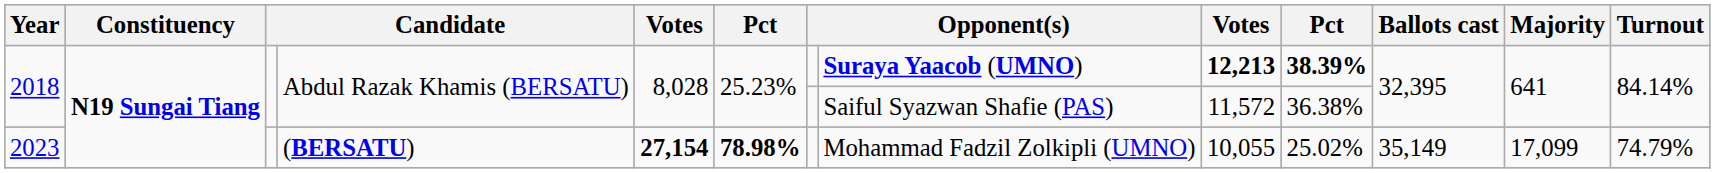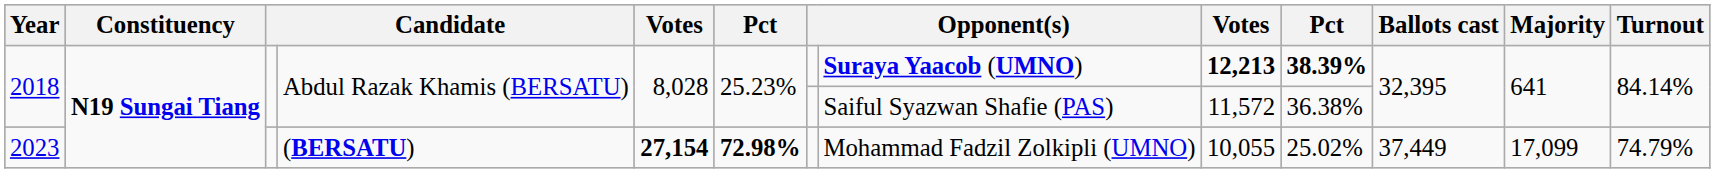 <table class="wikitable" style="margin:0.5em ; font-size:95%">
 <tr>
 <th>Year</th>
 <th>Constituency</th>
 <th colspan=2>Candidate</th>
 <th>Votes</th>
 <th>Pct</th>
 <th colspan=2>Opponent(s)</th>
 <th>Votes</th>
 <th>Pct</th>
 <th>Ballots cast</th>
 <th>Majority</th>
 <th>Turnout</th>
 </tr>
 <tr>
 <td rowspan=2><a href='#'>2018</a></td>
 <td rowspan=3><strong>N19 <a href='#'>Sungai Tiang</a></strong></td>
 <td rowspan=2 ></td>
 <td rowspan=2>Abdul Razak Khamis (<a href='#'>BERSATU</a>)</td>
 <td rowspan=2 align=right>8,028</td>
 <td rowspan=2>25.23%</td>
 <td></td>
 <td><strong><a href='#'>Suraya Yaacob</a></strong> (<a href='#'><strong>UMNO</strong></a>)</td>
 <td align=right><strong>12,213</strong></td>
 <td><strong>38.39%</strong></td>
 <td rowspan=2>32,395</td>
 <td rowspan=2>641</td>
 <td rowspan=2>84.14%</td>
 </tr>
 <tr>
 <td></td>
 <td>Saiful Syazwan Shafie (<a href='#'>PAS</a>)</td>
 <td align=righT>11,572</td>
 <td>36.38%</td>
 </tr>
 <tr>
 <td><a href='#'>2023</a></td>
 <td bgcolor=></td>
 <td> (<a href='#'><strong>BERSATU</strong></a>)</td>
 <td align=right><strong>27,154</strong></td>
-<td><strong>78.98%</strong></td>
+<td><strong>72.98%</strong></td>
 <td></td>
 <td>Mohammad Fadzil Zolkipli (<a href='#'>UMNO</a>)</td>
 <td align=right>10,055</td>
 <td>25.02%</td>
-<td>35,149</td>
+<td>37,449</td>
 <td>17,099</td>
 <td>74.79%</td>
 </tr>
 </table>
